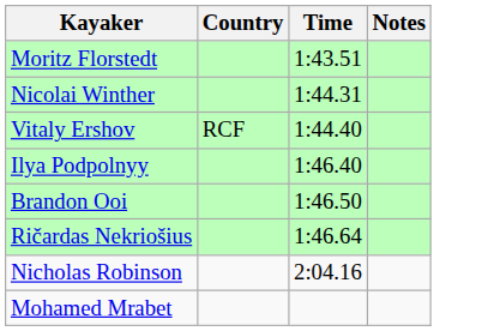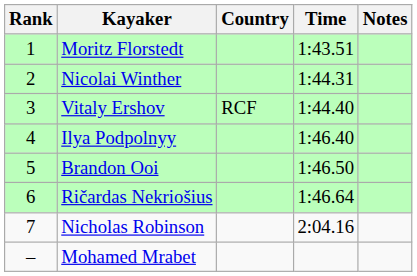 <table class="wikitable" style="text-align:center">
 <tr>
+<th>Rank</th>
 <th>Kayaker</th>
 <th>Country</th>
 <th>Time</th>
 <th>Notes</th>
 </tr>
 <tr bgcolor=bbffbb>
+<td>1</td>
 <td align="left"><a href='#'>Moritz Florstedt</a></td>
 <td align="left"></td>
 <td>1:43.51</td>
 <td></td>
 </tr>
 <tr bgcolor=bbffbb>
+<td>2</td>
 <td align="left"><a href='#'>Nicolai Winther</a></td>
 <td align="left"></td>
 <td>1:44.31</td>
 <td></td>
 </tr>
 <tr bgcolor=bbffbb>
+<td>3</td>
 <td align="left"><a href='#'>Vitaly Ershov</a></td>
 <td align="left"> RCF</td>
 <td>1:44.40</td>
 <td></td>
 </tr>
 <tr bgcolor=bbffbb>
+<td>4</td>
 <td align="left"><a href='#'>Ilya Podpolnyy</a></td>
 <td align="left"></td>
 <td>1:46.40</td>
 <td></td>
 </tr>
 <tr bgcolor=bbffbb>
+<td>5</td>
 <td align="left"><a href='#'>Brandon Ooi</a></td>
 <td align="left"></td>
 <td>1:46.50</td>
 <td></td>
 </tr>
 <tr bgcolor=bbffbb>
+<td>6</td>
 <td align="left"><a href='#'>Ričardas Nekriošius</a></td>
 <td align="left"></td>
 <td>1:46.64</td>
 <td></td>
 </tr>
 <tr>
+<td>7</td>
 <td align="left"><a href='#'>Nicholas Robinson</a></td>
 <td align="left"></td>
 <td>2:04.16</td>
 <td></td>
 </tr>
 <tr>
+<td>–</td>
 <td align="left"><a href='#'>Mohamed Mrabet</a></td>
 <td align="left"></td>
 <td></td>
 <td></td>
 </tr>
 </table>
